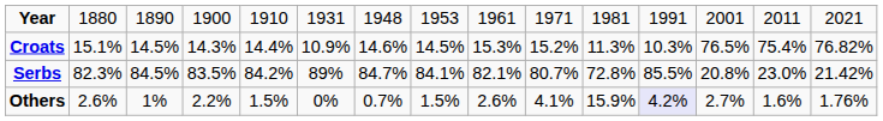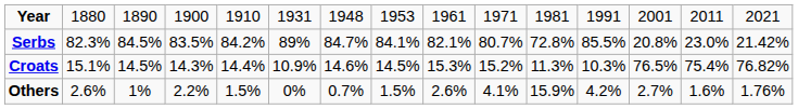 <table class="wikitable" style="; text-align: center;">
 <tr>
 <td><strong>Year</strong></td>
 <td>1880</td>
 <td>1890</td>
 <td>1900</td>
 <td>1910</td>
 <td>1931</td>
 <td>1948</td>
 <td>1953</td>
 <td>1961</td>
 <td>1971</td>
 <td>1981</td>
 <td>1991</td>
 <td>2001</td>
 <td>2011</td>
 <td>2021</td>
 </tr>
 <tr>
+<td><strong><a href='#'>Serbs</a></strong></td>
+<td>82.3%</td>
+<td>84.5%</td>
+<td>83.5%</td>
+<td>84.2%</td>
+<td>89%</td>
+<td>84.7%</td>
+<td>84.1%</td>
+<td>82.1%</td>
+<td>80.7%</td>
+<td>72.8%</td>
+<td>85.5%</td>
+<td>20.8%</td>
+<td>23.0%</td>
+<td>21.42%</td>
+</tr>
+<tr>
 <td><strong><a href='#'>Croats</a></strong></td>
 <td>15.1%</td>
 <td>14.5%</td>
 <td>14.3%</td>
 <td>14.4%</td>
 <td>10.9%</td>
 <td>14.6%</td>
 <td>14.5%</td>
 <td>15.3%</td>
 <td>15.2%</td>
 <td>11.3%</td>
 <td>10.3%</td>
 <td>76.5%</td>
 <td>75.4%</td>
 <td>76.82%</td>
 </tr>
 <tr>
-<td><strong><a href='#'>Serbs</a></strong></td>
-<td>82.3%</td>
-<td>84.5%</td>
-<td>83.5%</td>
-<td>84.2%</td>
-<td>89%</td>
-<td>84.7%</td>
-<td>84.1%</td>
-<td>82.1%</td>
-<td>80.7%</td>
-<td>72.8%</td>
-<td>85.5%</td>
-<td>20.8%</td>
-<td>23.0%</td>
-<td>21.42%</td>
-</tr>
-<tr>
 <td><strong>Others</strong></td>
 <td>2.6%</td>
 <td>1%</td>
 <td>2.2%</td>
 <td>1.5%</td>
 <td>0%</td>
 <td>0.7%</td>
 <td>1.5%</td>
 <td>2.6%</td>
 <td>4.1%</td>
 <td>15.9%</td>
-<td style="background: lavender;">4.2%</td>
+<td>4.2%</td>
 <td>2.7%</td>
 <td>1.6%</td>
 <td>1.76%</td>
 </tr>
 </table>
